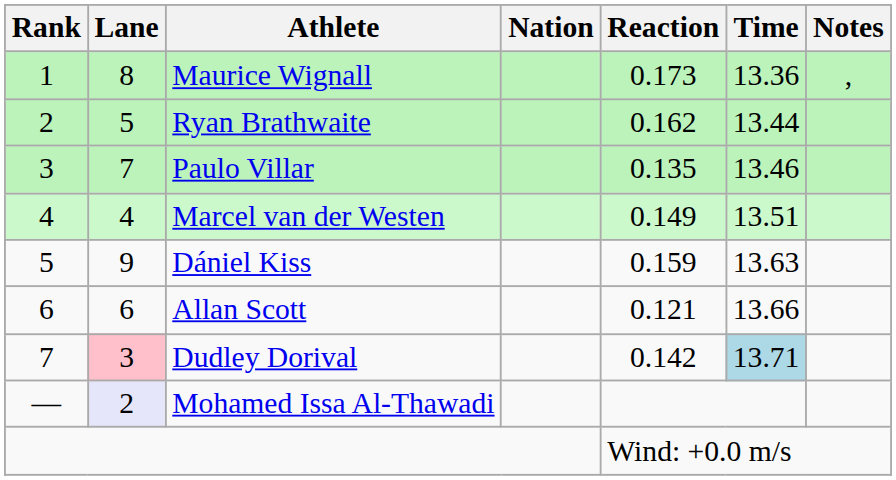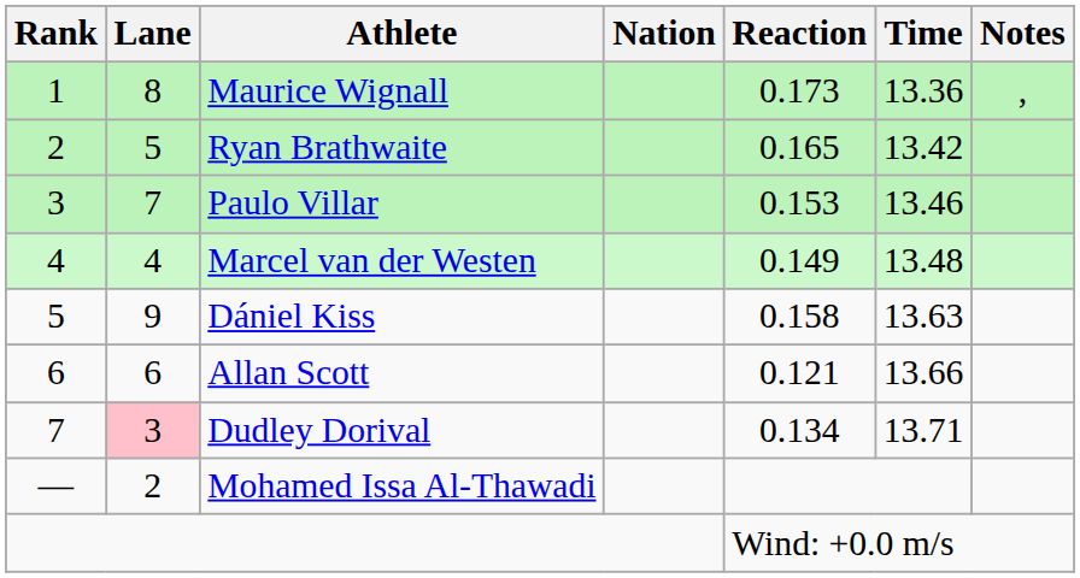 <table class="wikitable sortable" style="text-align:center">
 <tr>
 <th>Rank</th>
 <th>Lane</th>
 <th>Athlete</th>
 <th>Nation</th>
 <th>Reaction</th>
 <th>Time</th>
 <th>Notes</th>
 </tr>
 <tr bgcolor=bbf3bb>
 <td>1</td>
 <td>8</td>
 <td align=left><a href='#'>Maurice Wignall</a></td>
 <td align=left></td>
 <td>0.173</td>
 <td>13.36</td>
 <td>, </td>
 </tr>
 <tr bgcolor=bbf3bb>
 <td>2</td>
 <td>5</td>
 <td align=left><a href='#'>Ryan Brathwaite</a></td>
 <td align=left></td>
-<td>0.162</td>
-<td>13.44</td>
+<td>0.165</td>
+<td>13.42</td>
 <td></td>
 </tr>
 <tr bgcolor=bbf3bb>
 <td>3</td>
 <td>7</td>
 <td align=left><a href='#'>Paulo Villar</a></td>
 <td align=left></td>
-<td>0.135</td>
+<td>0.153</td>
 <td>13.46</td>
 <td></td>
 </tr>
 <tr bgcolor=ccf9cc>
 <td>4</td>
 <td>4</td>
 <td align=left><a href='#'>Marcel van der Westen</a></td>
 <td align=left></td>
 <td>0.149</td>
-<td>13.51</td>
+<td>13.48</td>
 <td></td>
 </tr>
 <tr>
 <td>5</td>
 <td>9</td>
 <td align=left><a href='#'>Dániel Kiss</a></td>
 <td align=left></td>
-<td>0.159</td>
+<td>0.158</td>
 <td>13.63</td>
 <td></td>
 </tr>
 <tr>
 <td>6</td>
 <td>6</td>
 <td align=left><a href='#'>Allan Scott</a></td>
 <td align=left></td>
 <td>0.121</td>
 <td>13.66</td>
 <td></td>
 </tr>
 <tr>
 <td>7</td>
 <td style="background: pink;">3</td>
 <td align=left><a href='#'>Dudley Dorival</a></td>
 <td align=left></td>
-<td>0.142</td>
-<td style="background: lightblue;">13.71</td>
+<td>0.134</td>
+<td>13.71</td>
 <td></td>
 </tr>
 <tr>
 <td data-sort-value=8>—</td>
-<td style="background: lavender;">2</td>
+<td>2</td>
 <td align=left><a href='#'>Mohamed Issa Al-Thawadi</a></td>
 <td align=left></td>
 <td colspan=2 data-sort-value=99.98></td>
 <td></td>
 </tr>
 <tr class="sortbottom">
 <td colspan=4></td>
 <td colspan="3" style="text-align:left;">Wind: +0.0 m/s</td>
 </tr>
 </table>
